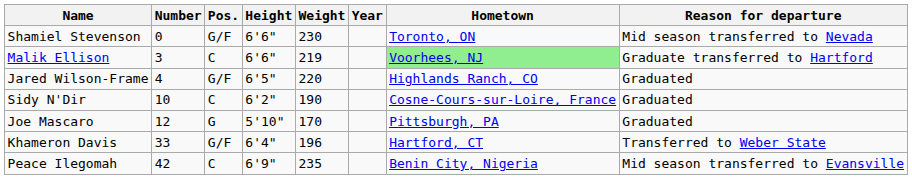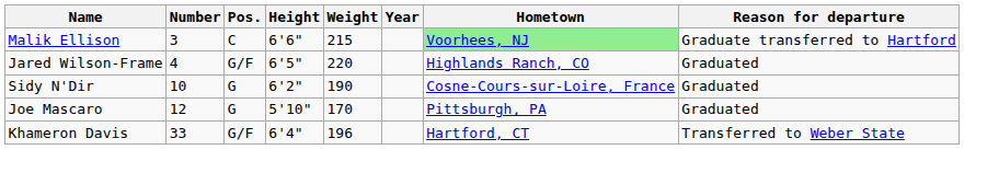 <table class="wikitable sortable" border="1">
 <tr>
 <th>Name</th>
 <th>Number</th>
 <th>Pos.</th>
 <th>Height</th>
 <th>Weight</th>
 <th>Year</th>
 <th>Hometown</th>
 <th class="unsortable">Reason for departure</th>
 </tr>
 <tr>
-<td>Shamiel Stevenson</td>
-<td>0</td>
-<td>G/F</td>
-<td>6'6"</td>
-<td>230</td>
-<td></td>
-<td><a href='#'>Toronto, ON</a></td>
-<td>Mid season transferred to <a href='#'>Nevada</a></td>
-</tr>
-<tr>
 <td><a href='#'>Malik Ellison</a></td>
 <td>3</td>
 <td>C</td>
 <td>6'6"</td>
-<td>219</td>
+<td>215</td>
 <td></td>
 <td style="background: lightgreen;"><a href='#'>Voorhees, NJ</a></td>
 <td>Graduate transferred to <a href='#'>Hartford</a></td>
 </tr>
 <tr>
 <td>Jared Wilson-Frame</td>
 <td>4</td>
 <td>G/F</td>
 <td>6'5"</td>
 <td>220</td>
 <td></td>
 <td><a href='#'>Highlands Ranch, CO</a></td>
 <td>Graduated</td>
 </tr>
 <tr>
 <td>Sidy N'Dir</td>
 <td>10</td>
-<td>C</td>
+<td>G</td>
 <td>6'2"</td>
 <td>190</td>
 <td></td>
 <td><a href='#'>Cosne-Cours-sur-Loire, France</a></td>
 <td>Graduated</td>
 </tr>
 <tr>
 <td>Joe Mascaro</td>
 <td>12</td>
 <td>G</td>
 <td>5'10"</td>
 <td>170</td>
 <td></td>
 <td><a href='#'>Pittsburgh, PA</a></td>
 <td>Graduated</td>
 </tr>
 <tr>
 <td>Khameron Davis</td>
 <td>33</td>
 <td>G/F</td>
 <td>6'4"</td>
 <td>196</td>
 <td></td>
 <td><a href='#'>Hartford, CT</a></td>
 <td>Transferred to <a href='#'>Weber State</a></td>
 </tr>
-<tr>
-<td>Peace Ilegomah</td>
-<td>42</td>
-<td>C</td>
-<td>6'9"</td>
-<td>235</td>
-<td></td>
-<td><a href='#'>Benin City, Nigeria</a></td>
-<td>Mid season transferred to <a href='#'>Evansville</a></td>
-</tr>
 </table>
